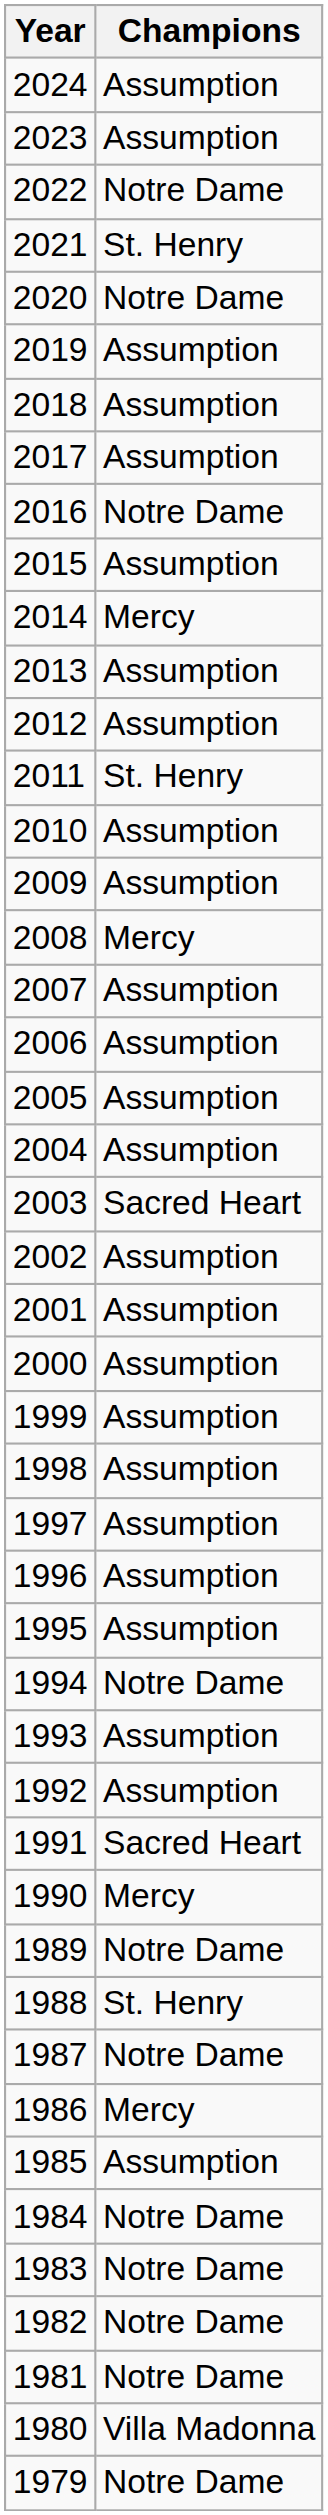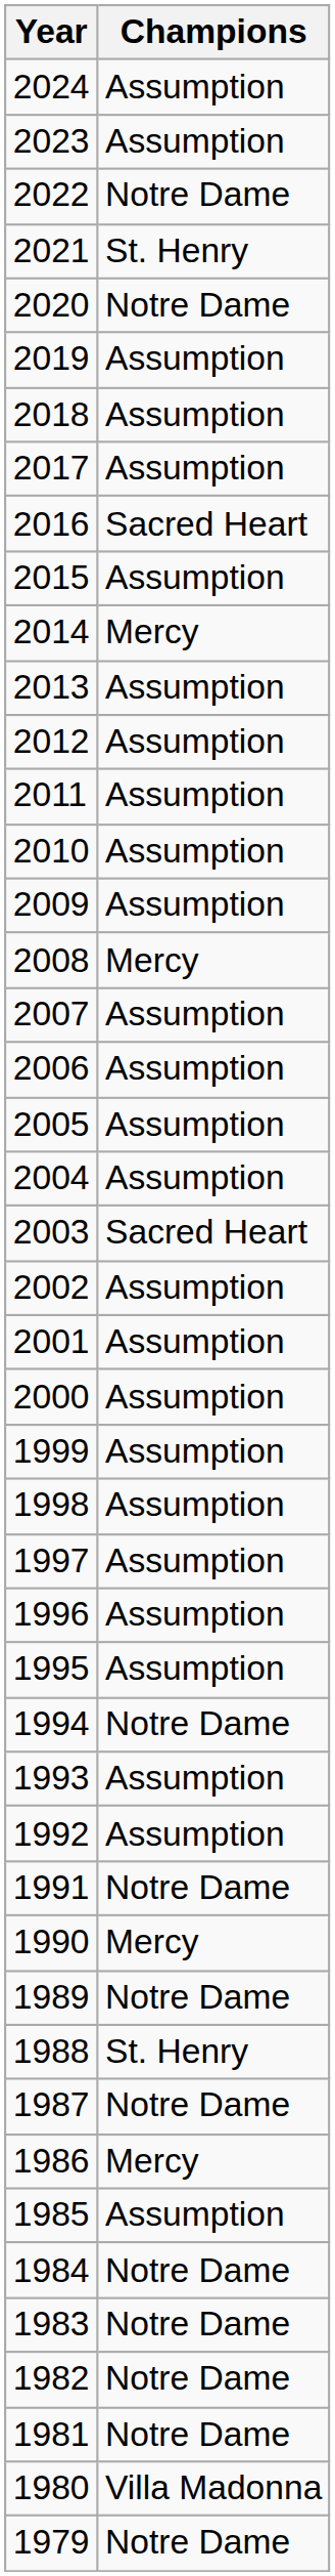 <table class="wikitable">
 <tr>
 <th>Year</th>
 <th>Champions</th>
 </tr>
 <tr>
 <td>2024</td>
 <td>Assumption</td>
 </tr>
 <tr>
 <td>2023</td>
 <td>Assumption</td>
 </tr>
 <tr>
 <td>2022</td>
 <td>Notre Dame</td>
 </tr>
 <tr>
 <td>2021</td>
 <td>St. Henry</td>
 </tr>
 <tr>
 <td>2020</td>
 <td>Notre Dame</td>
 </tr>
 <tr>
 <td>2019</td>
 <td>Assumption</td>
 </tr>
 <tr>
 <td>2018</td>
 <td>Assumption</td>
 </tr>
 <tr>
 <td>2017</td>
 <td>Assumption</td>
 </tr>
 <tr>
 <td>2016</td>
-<td>Notre Dame</td>
+<td>Sacred Heart</td>
 </tr>
 <tr>
 <td>2015</td>
 <td>Assumption</td>
 </tr>
 <tr>
 <td>2014</td>
 <td>Mercy</td>
 </tr>
 <tr>
 <td>2013</td>
 <td>Assumption</td>
 </tr>
 <tr>
 <td>2012</td>
 <td>Assumption</td>
 </tr>
 <tr>
 <td>2011</td>
-<td>St. Henry</td>
+<td>Assumption</td>
 </tr>
 <tr>
 <td>2010</td>
 <td>Assumption</td>
 </tr>
 <tr>
 <td>2009</td>
 <td>Assumption</td>
 </tr>
 <tr>
 <td>2008</td>
 <td>Mercy</td>
 </tr>
 <tr>
 <td>2007</td>
 <td>Assumption</td>
 </tr>
 <tr>
 <td>2006</td>
 <td>Assumption</td>
 </tr>
 <tr>
 <td>2005</td>
 <td>Assumption</td>
 </tr>
 <tr>
 <td>2004</td>
 <td>Assumption</td>
 </tr>
 <tr>
 <td>2003</td>
 <td>Sacred Heart</td>
 </tr>
 <tr>
 <td>2002</td>
 <td>Assumption</td>
 </tr>
 <tr>
 <td>2001</td>
 <td>Assumption</td>
 </tr>
 <tr>
 <td>2000</td>
 <td>Assumption</td>
 </tr>
 <tr>
 <td>1999</td>
 <td>Assumption</td>
 </tr>
 <tr>
 <td>1998</td>
 <td>Assumption</td>
 </tr>
 <tr>
 <td>1997</td>
 <td>Assumption</td>
 </tr>
 <tr>
 <td>1996</td>
 <td>Assumption</td>
 </tr>
 <tr>
 <td>1995</td>
 <td>Assumption</td>
 </tr>
 <tr>
 <td>1994</td>
 <td>Notre Dame</td>
 </tr>
 <tr>
 <td>1993</td>
 <td>Assumption</td>
 </tr>
 <tr>
 <td>1992</td>
 <td>Assumption</td>
 </tr>
 <tr>
 <td>1991</td>
-<td>Sacred Heart</td>
+<td>Notre Dame</td>
 </tr>
 <tr>
 <td>1990</td>
 <td>Mercy</td>
 </tr>
 <tr>
 <td>1989</td>
 <td>Notre Dame</td>
 </tr>
 <tr>
 <td>1988</td>
 <td>St. Henry</td>
 </tr>
 <tr>
 <td>1987</td>
 <td>Notre Dame</td>
 </tr>
 <tr>
 <td>1986</td>
 <td>Mercy</td>
 </tr>
 <tr>
 <td>1985</td>
 <td>Assumption</td>
 </tr>
 <tr>
 <td>1984</td>
 <td>Notre Dame</td>
 </tr>
 <tr>
 <td>1983</td>
 <td>Notre Dame</td>
 </tr>
 <tr>
 <td>1982</td>
 <td>Notre Dame</td>
 </tr>
 <tr>
 <td>1981</td>
 <td>Notre Dame</td>
 </tr>
 <tr>
 <td>1980</td>
 <td>Villa Madonna</td>
 </tr>
 <tr>
 <td>1979</td>
 <td>Notre Dame</td>
 </tr>
 </table>
